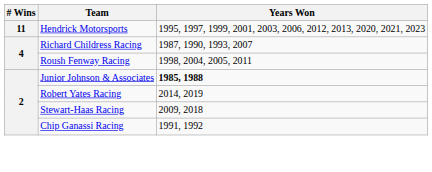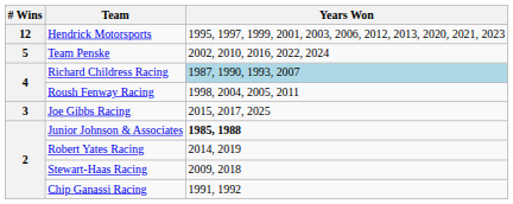 <table class="wikitable" style="font-size: 95%;">
 <tr>
 <th># Wins</th>
 <th>Team</th>
 <th>Years Won</th>
 </tr>
 <tr>
-<th>11</th>
+<th>12</th>
 <td><a href='#'>Hendrick Motorsports</a></td>
 <td>1995, 1997, 1999, 2001, 2003, 2006, 2012, 2013, 2020, 2021, 2023</td>
 </tr>
 <tr>
+<th>5</th>
+<td><a href='#'>Team Penske</a></td>
+<td>2002, 2010, 2016, 2022, 2024</td>
+</tr>
+<tr>
 <th rowspan="2">4</th>
 <td><a href='#'>Richard Childress Racing</a></td>
-<td>1987, 1990, 1993, 2007</td>
+<td style="background: lightblue;">1987, 1990, 1993, 2007</td>
 </tr>
 <tr>
 <td><a href='#'>Roush Fenway Racing</a></td>
 <td>1998, 2004, 2005, 2011</td>
+</tr>
+<tr>
+<th>3</th>
+<td><a href='#'>Joe Gibbs Racing</a></td>
+<td>2015, 2017, 2025</td>
 </tr>
 <tr>
 <th rowspan="4">2</th>
 <td><a href='#'>Junior Johnson & Associates</a></td>
 <td><strong>1985, 1988</strong></td>
 </tr>
 <tr>
 <td><a href='#'>Robert Yates Racing</a></td>
 <td>2014, 2019</td>
 </tr>
 <tr>
 <td><a href='#'>Stewart-Haas Racing</a></td>
 <td>2009, 2018</td>
 </tr>
 <tr>
 <td><a href='#'>Chip Ganassi Racing</a></td>
 <td>1991, 1992</td>
 </tr>
 </table>
